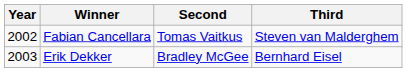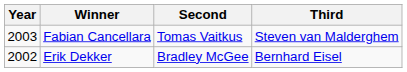 <table class="wikitable sortable" style="font-size|95%">
 <tr>
 <th>Year</th>
 <th>Winner</th>
 <th>Second</th>
 <th>Third</th>
 </tr>
 <tr>
-<td>2002</td>
+<td>2003</td>
 <td> <a href='#'>Fabian Cancellara</a></td>
 <td> <a href='#'>Tomas Vaitkus</a></td>
 <td> <a href='#'>Steven van Malderghem</a></td>
 </tr>
 <tr>
-<td>2003</td>
+<td>2002</td>
 <td> <a href='#'>Erik Dekker</a></td>
 <td> <a href='#'>Bradley McGee</a></td>
 <td> <a href='#'>Bernhard Eisel</a></td>
 </tr>
 </table>
